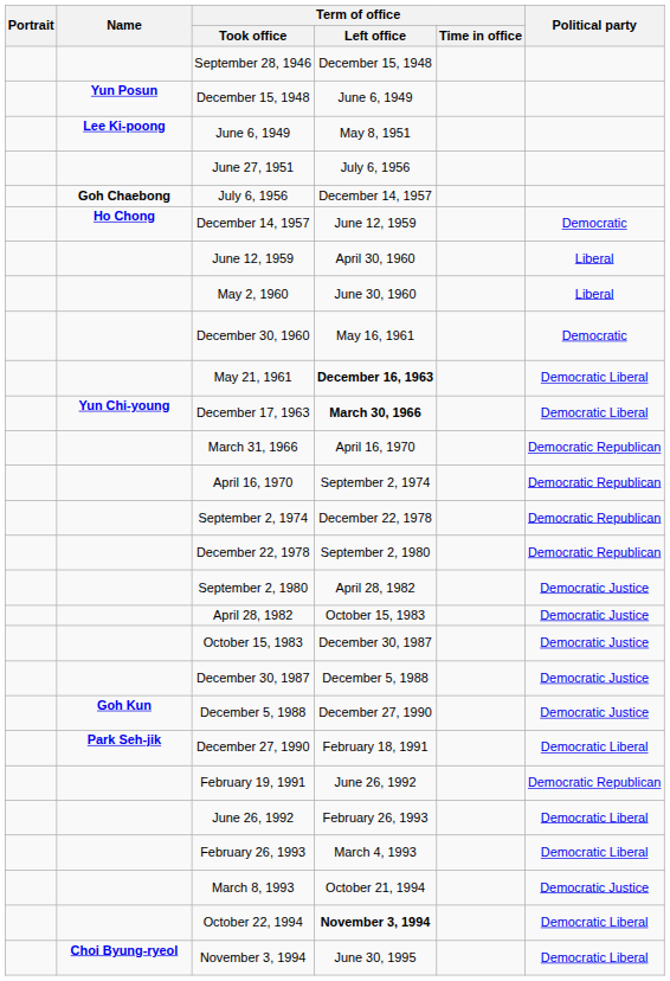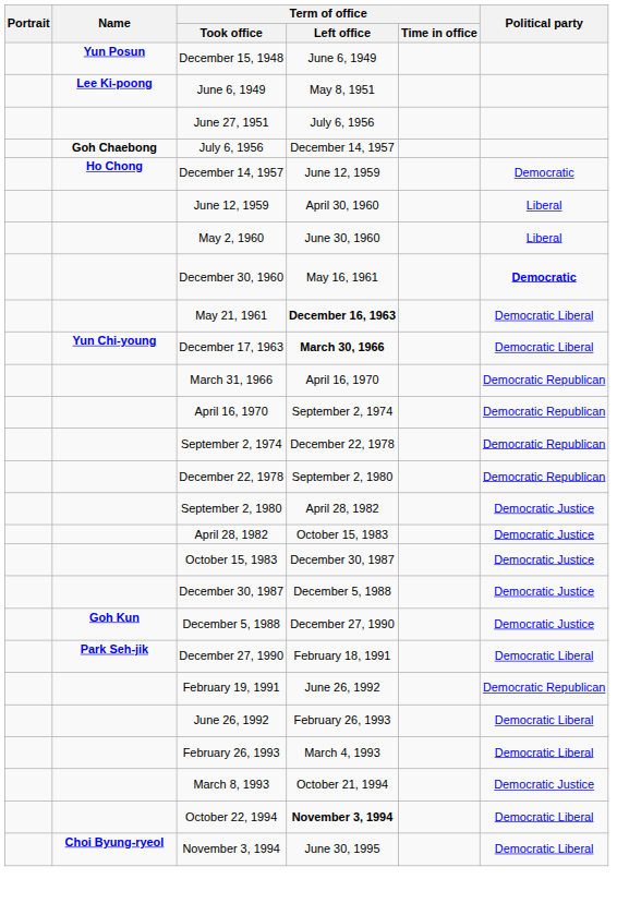 <table class="wikitable" style="text-align:center">
 <tr>
 <th rowspan="2">Portrait</th>
 <th rowspan="2" width="160">Name<br></th>
 <th colspan="3">Term of office</th>
 <th rowspan="2">Political party</th>
 </tr>
 <tr>
 <th>Took office</th>
 <th>Left office</th>
 <th>Time in office</th>
-</tr>
-<tr>
-<td></td>
-<td><strong></strong><br><br></td>
-<td>September 28, 1946</td>
-<td>December 15, 1948</td>
-<td></td>
-<td></td>
 </tr>
 <tr>
 <td></td>
 <td><strong><a href='#'>Yun Posun</a></strong><br><br></td>
 <td>December 15, 1948</td>
 <td>June 6, 1949</td>
 <td></td>
 <td></td>
 </tr>
 <tr>
 <td></td>
 <td><strong><a href='#'>Lee Ki-poong</a></strong><br><br></td>
 <td>June 6, 1949</td>
 <td>May 8, 1951</td>
 <td></td>
 <td></td>
 </tr>
 <tr>
 <td></td>
 <td><strong></strong><br><br></td>
 <td>June 27, 1951</td>
 <td>July 6, 1956</td>
 <td></td>
 <td></td>
 </tr>
 <tr>
 <td></td>
 <td><strong>Goh Chaebong</strong><br> </td>
 <td>July 6, 1956</td>
 <td>December 14, 1957</td>
 <td></td>
 <td></td>
 </tr>
 <tr>
 <td></td>
 <td><strong><a href='#'>Ho Chong</a></strong><br><br></td>
 <td>December 14, 1957</td>
 <td>June 12, 1959</td>
 <td></td>
 <td><a href='#'>Democratic</a></td>
 </tr>
 <tr>
 <td></td>
 <td><strong></strong><br><br></td>
 <td>June 12, 1959</td>
 <td>April 30, 1960</td>
 <td></td>
 <td><a href='#'>Liberal</a></td>
 </tr>
 <tr>
 <td></td>
 <td><strong></strong><br><br></td>
 <td>May 2, 1960</td>
 <td>June 30, 1960</td>
 <td></td>
 <td><a href='#'>Liberal</a></td>
 </tr>
 <tr>
 <td></td>
 <td><strong></strong><br><br><br></td>
 <td>December 30, 1960</td>
 <td>May 16, 1961</td>
 <td></td>
-<td><a href='#'>Democratic</a></td>
+<td><strong><a href='#'>Democratic</a></strong></td>
 </tr>
 <tr>
 <td></td>
 <td><strong></strong><br><br></td>
 <td>May 21, 1961</td>
 <td><strong>December 16, 1963</strong></td>
 <td></td>
 <td><a href='#'>Democratic Liberal</a></td>
 </tr>
 <tr>
 <td></td>
 <td><strong><a href='#'>Yun Chi-young</a></strong><br><br></td>
 <td>December 17, 1963</td>
 <td><strong>March 30, 1966</strong></td>
 <td></td>
 <td><a href='#'>Democratic Liberal</a></td>
 </tr>
 <tr>
 <td></td>
 <td><strong></strong><br><br></td>
 <td>March 31, 1966</td>
 <td>April 16, 1970</td>
 <td></td>
 <td><a href='#'>Democratic Republican</a></td>
 </tr>
 <tr>
 <td></td>
 <td><strong></strong><br><br></td>
 <td>April 16, 1970</td>
 <td>September 2, 1974</td>
 <td></td>
 <td><a href='#'>Democratic Republican</a></td>
 </tr>
 <tr>
 <td></td>
 <td><strong></strong><br><br></td>
 <td>September 2, 1974</td>
 <td>December 22, 1978</td>
 <td></td>
 <td><a href='#'>Democratic Republican</a></td>
 </tr>
 <tr>
 <td></td>
 <td><strong></strong><br><br></td>
 <td>December 22, 1978</td>
 <td>September 2, 1980</td>
 <td></td>
 <td><a href='#'>Democratic Republican</a></td>
 </tr>
 <tr>
 <td></td>
 <td><strong></strong><br><br></td>
 <td>September 2, 1980</td>
 <td>April 28, 1982</td>
 <td></td>
 <td><a href='#'>Democratic Justice</a></td>
 </tr>
 <tr>
 <td></td>
 <td><strong></strong><br> </td>
 <td>April 28, 1982</td>
 <td>October 15, 1983</td>
 <td></td>
 <td><a href='#'>Democratic Justice</a></td>
 </tr>
 <tr>
 <td></td>
 <td><strong></strong><br><br></td>
 <td>October 15, 1983</td>
 <td>December 30, 1987</td>
 <td></td>
 <td><a href='#'>Democratic Justice</a></td>
 </tr>
 <tr>
 <td></td>
 <td><strong></strong><br><br></td>
 <td>December 30, 1987</td>
 <td>December 5, 1988</td>
 <td></td>
 <td><a href='#'>Democratic Justice</a></td>
 </tr>
 <tr>
 <td></td>
 <td><strong><a href='#'>Goh Kun</a></strong><br><br></td>
 <td>December 5, 1988</td>
 <td>December 27, 1990</td>
 <td></td>
 <td><a href='#'>Democratic Justice</a></td>
 </tr>
 <tr>
 <td></td>
 <td><strong><a href='#'>Park Seh-jik</a></strong><br><br></td>
 <td>December 27, 1990</td>
 <td>February 18, 1991</td>
 <td></td>
 <td><a href='#'>Democratic Liberal</a></td>
 </tr>
 <tr>
 <td></td>
 <td><strong></strong><br><br></td>
 <td>February 19, 1991</td>
 <td>June 26, 1992</td>
 <td></td>
 <td><a href='#'>Democratic Republican</a></td>
 </tr>
 <tr>
 <td></td>
 <td><strong></strong><br><br></td>
 <td>June 26, 1992</td>
 <td>February 26, 1993</td>
 <td></td>
 <td><a href='#'>Democratic Liberal</a></td>
 </tr>
 <tr>
 <td></td>
 <td><strong></strong><br><br></td>
 <td>February 26, 1993</td>
 <td>March 4, 1993</td>
 <td></td>
 <td><a href='#'>Democratic Liberal</a></td>
 </tr>
 <tr>
 <td></td>
 <td><strong></strong><br><br></td>
 <td>March 8, 1993</td>
 <td>October 21, 1994</td>
 <td></td>
 <td><a href='#'>Democratic Justice</a></td>
 </tr>
 <tr>
 <td></td>
 <td><strong></strong><br><br></td>
 <td>October 22, 1994</td>
 <td><strong>November 3, 1994</strong></td>
 <td></td>
 <td><a href='#'>Democratic Liberal</a></td>
 </tr>
 <tr>
 <td></td>
 <td><strong><a href='#'>Choi Byung-ryeol</a></strong><br><br></td>
 <td>November 3, 1994</td>
 <td>June 30, 1995</td>
 <td></td>
 <td><a href='#'>Democratic Liberal</a></td>
 </tr>
 </table>
